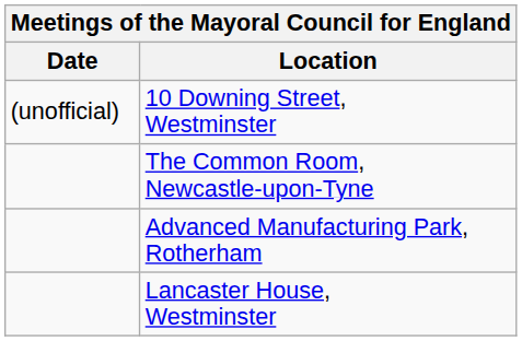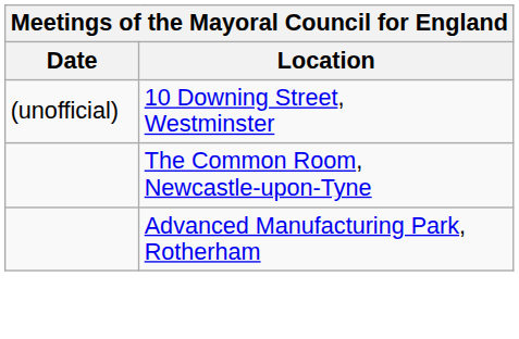 <table class="wikitable">
 <tr>
 <th colspan="2">Meetings of the Mayoral Council for England</th>
 </tr>
 <tr>
 <th>Date</th>
 <th>Location</th>
 </tr>
 <tr>
 <td> (unofficial)</td>
 <td><a href='#'>10 Downing Street</a>,<br><a href='#'>Westminster</a></td>
 </tr>
 <tr>
 <td></td>
 <td><a href='#'>The Common Room</a>,<br><a href='#'>Newcastle-upon-Tyne</a></td>
 </tr>
 <tr>
 <td></td>
 <td><a href='#'>Advanced Manufacturing Park</a>,<br><a href='#'>Rotherham</a></td>
 </tr>
-<tr>
-<td></td>
-<td><a href='#'>Lancaster House</a>,<br><a href='#'>Westminster</a></td>
-</tr>
 </table>
